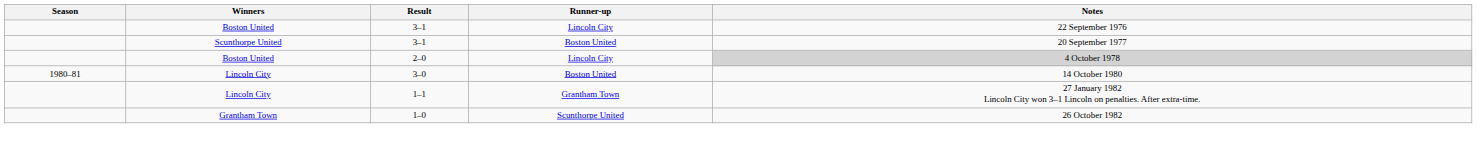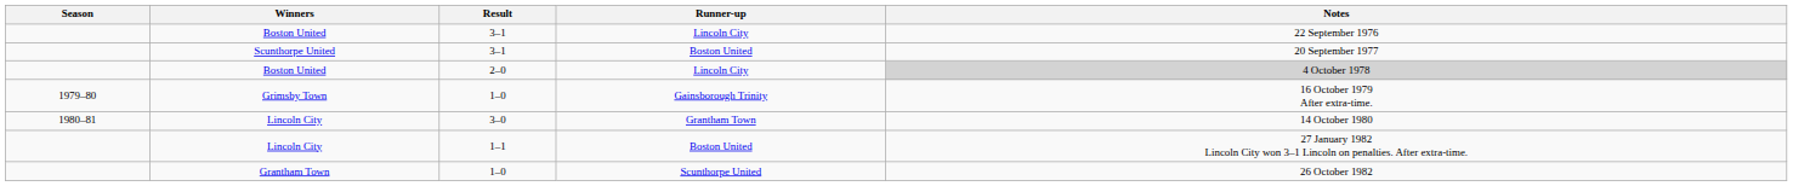 <table class="wikitable" style="text-align: center; width: 100%; font-size: 12px">
 <tr>
 <th>Season</th>
 <th>Winners</th>
 <th>Result</th>
 <th>Runner-up</th>
 <th>Notes</th>
 </tr>
 <tr>
 <td></td>
 <td><a href='#'>Boston United</a></td>
 <td>3–1</td>
 <td><a href='#'>Lincoln City</a></td>
 <td>22 September 1976</td>
 </tr>
 <tr>
 <td></td>
 <td><a href='#'>Scunthorpe United</a></td>
 <td>3–1</td>
 <td><a href='#'>Boston United</a></td>
 <td>20 September 1977</td>
 </tr>
 <tr>
 <td></td>
 <td><a href='#'>Boston United</a></td>
 <td>2–0</td>
 <td><a href='#'>Lincoln City</a></td>
 <td style="background: lightgrey;">4 October 1978</td>
 </tr>
 <tr>
+<td>1979–80</td>
+<td><a href='#'>Grimsby Town</a></td>
+<td>1–0</td>
+<td><a href='#'>Gainsborough Trinity</a></td>
+<td>16 October 1979<br>After extra-time.</td>
+</tr>
+<tr>
 <td>1980–81</td>
 <td><a href='#'>Lincoln City</a></td>
 <td>3–0</td>
-<td><a href='#'>Boston United</a></td>
+<td><a href='#'>Grantham Town</a></td>
 <td>14 October 1980</td>
 </tr>
 <tr>
 <td></td>
 <td><a href='#'>Lincoln City</a></td>
 <td>1–1</td>
-<td><a href='#'>Grantham Town</a></td>
+<td><a href='#'>Boston United</a></td>
 <td>27 January 1982<br>Lincoln City won 3–1 Lincoln on penalties. After extra-time.</td>
 </tr>
 <tr>
 <td></td>
 <td><a href='#'>Grantham Town</a></td>
 <td>1–0</td>
 <td><a href='#'>Scunthorpe United</a></td>
 <td>26 October 1982</td>
 </tr>
 </table>
